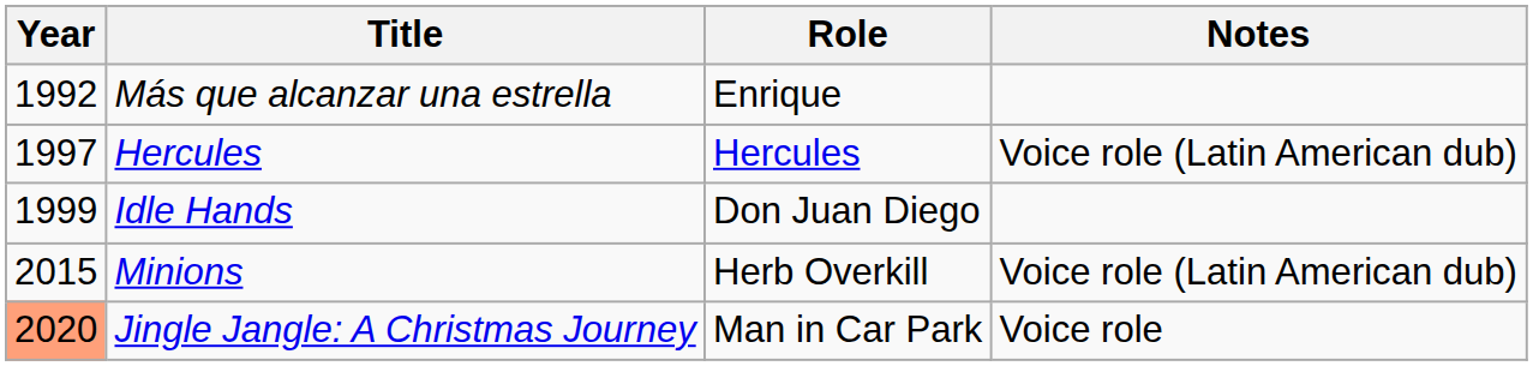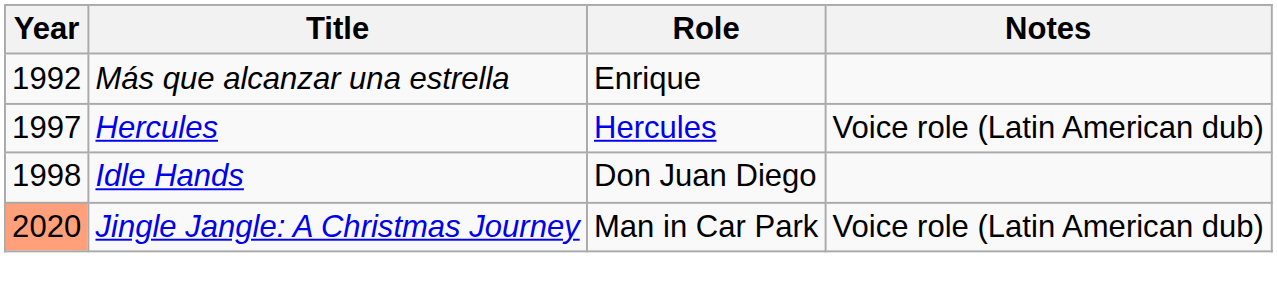 <table class="wikitable sortable">
 <tr>
 <th>Year</th>
 <th>Title</th>
 <th>Role</th>
 <th class="unsortable">Notes</th>
 </tr>
 <tr>
 <td>1992</td>
 <td><em>Más que alcanzar una estrella</em></td>
 <td>Enrique</td>
 <td></td>
 </tr>
 <tr>
 <td>1997</td>
 <td><em><a href='#'>Hercules</a></em></td>
 <td><a href='#'>Hercules</a></td>
 <td>Voice role (Latin American dub)</td>
 </tr>
 <tr>
-<td>1999</td>
+<td>1998</td>
 <td><em><a href='#'>Idle Hands</a></em></td>
 <td>Don Juan Diego</td>
 <td></td>
 </tr>
 <tr>
-<td>2015</td>
-<td><em><a href='#'>Minions</a></em></td>
-<td>Herb Overkill</td>
-<td>Voice role (Latin American dub)</td>
-</tr>
-<tr>
 <td style="background: lightsalmon;">2020</td>
 <td><em><a href='#'>Jingle Jangle: A Christmas Journey</a></em></td>
 <td>Man in Car Park</td>
-<td>Voice role</td>
+<td>Voice role (Latin American dub)</td>
 </tr>
 </table>
